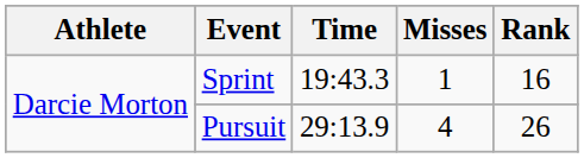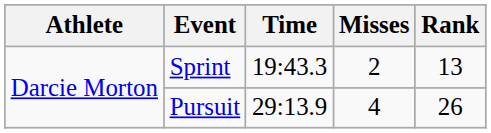 <table class="wikitable" style="font-size:90%">
 <tr>
 <th>Athlete</th>
 <th>Event</th>
 <th>Time</th>
 <th>Misses</th>
 <th>Rank</th>
 </tr>
 <tr align=center>
 <td align=left rowspan=2><a href='#'>Darcie Morton</a></td>
 <td align=left><a href='#'>Sprint</a></td>
 <td>19:43.3</td>
-<td>1</td>
-<td>16</td>
+<td>2</td>
+<td>13</td>
 </tr>
 <tr align=center>
 <td align=left><a href='#'>Pursuit</a></td>
 <td>29:13.9</td>
 <td>4</td>
 <td>26</td>
 </tr>
 </table>
